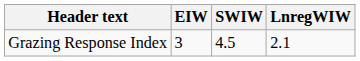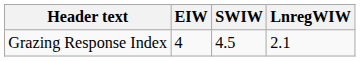 <table class="wikitable">
 <tr>
 <th>Header text</th>
 <th>EIW</th>
 <th>SWIW</th>
 <th>LnregWIW</th>
 </tr>
 <tr>
 <td>Grazing Response Index</td>
-<td>3</td>
+<td>4</td>
 <td>4.5</td>
 <td>2.1</td>
 </tr>
 </table>
